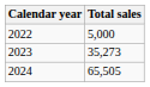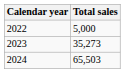 <table class="wikitable">
 <tr>
 <th>Calendar year</th>
 <th>Total sales</th>
 </tr>
 <tr>
 <td>2022</td>
 <td>5,000</td>
 </tr>
 <tr>
 <td>2023</td>
 <td>35,273</td>
 </tr>
 <tr>
 <td>2024</td>
-<td>65,505</td>
+<td>65,503</td>
 </tr>
 </table>
